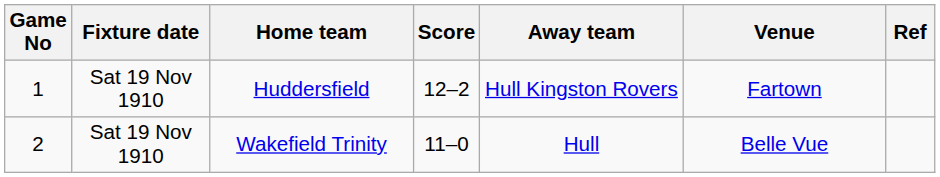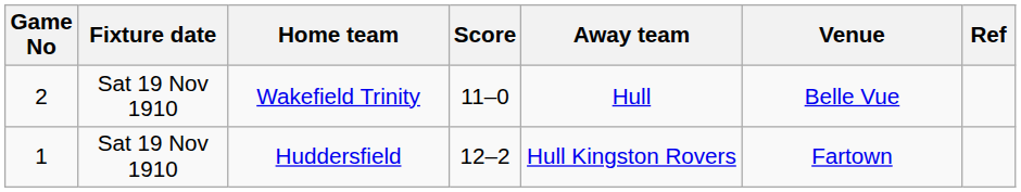 <table class="wikitable" style="text-align:center;">
 <tr>
 <th width=20 abbr="No">Game No</th>
 <th width=100 abbr="Date">Fixture date</th>
 <th width=150 abbr="Home team">Home team</th>
 <th width=20 abbr="Score">Score</th>
 <th width=150 abbr="Away team">Away team</th>
 <th width=150 abbr="Venue">Venue</th>
 <th width=30 abbr="Ref">Ref</th>
 </tr>
 <tr>
+<td>2</td>
+<td>Sat 19 Nov 1910</td>
+<td><a href='#'>Wakefield Trinity</a></td>
+<td>11–0</td>
+<td><a href='#'>Hull</a></td>
+<td><a href='#'>Belle Vue</a></td>
+<td></td>
+</tr>
+<tr>
 <td>1</td>
 <td>Sat 19 Nov 1910</td>
 <td><a href='#'>Huddersfield</a></td>
 <td>12–2</td>
 <td><a href='#'>Hull Kingston Rovers</a></td>
 <td><a href='#'>Fartown</a></td>
 <td></td>
 </tr>
-<tr>
-<td>2</td>
-<td>Sat 19 Nov 1910</td>
-<td><a href='#'>Wakefield Trinity</a></td>
-<td>11–0</td>
-<td><a href='#'>Hull</a></td>
-<td><a href='#'>Belle Vue</a></td>
-<td></td>
-</tr>
 </table>
